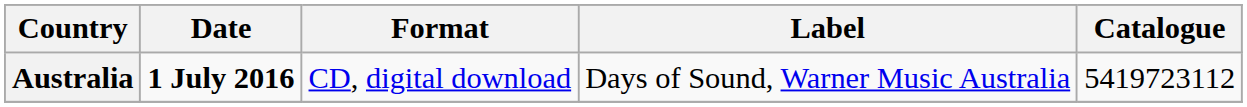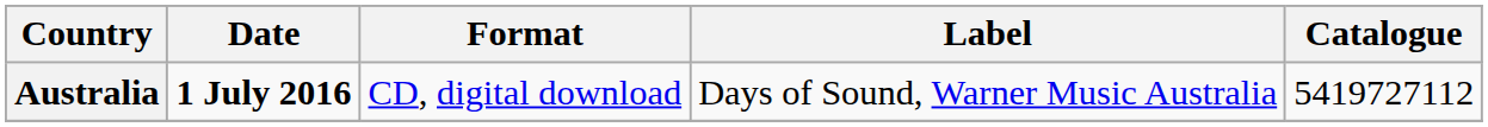 <table class="wikitable plainrowheaders">
 <tr>
 <th scope="col">Country</th>
 <th scope="col">Date</th>
 <th scope="col">Format</th>
 <th scope="col">Label</th>
 <th scope="col">Catalogue</th>
 </tr>
 <tr>
 <th scope="row">Australia</th>
 <td><strong>1 July 2016</strong></td>
 <td><a href='#'>CD</a>, <a href='#'>digital download</a></td>
 <td>Days of Sound, <a href='#'>Warner Music Australia</a></td>
-<td>5419723112</td>
+<td>5419727112</td>
 </tr>
 <tr>
 </tr>
 </table>
